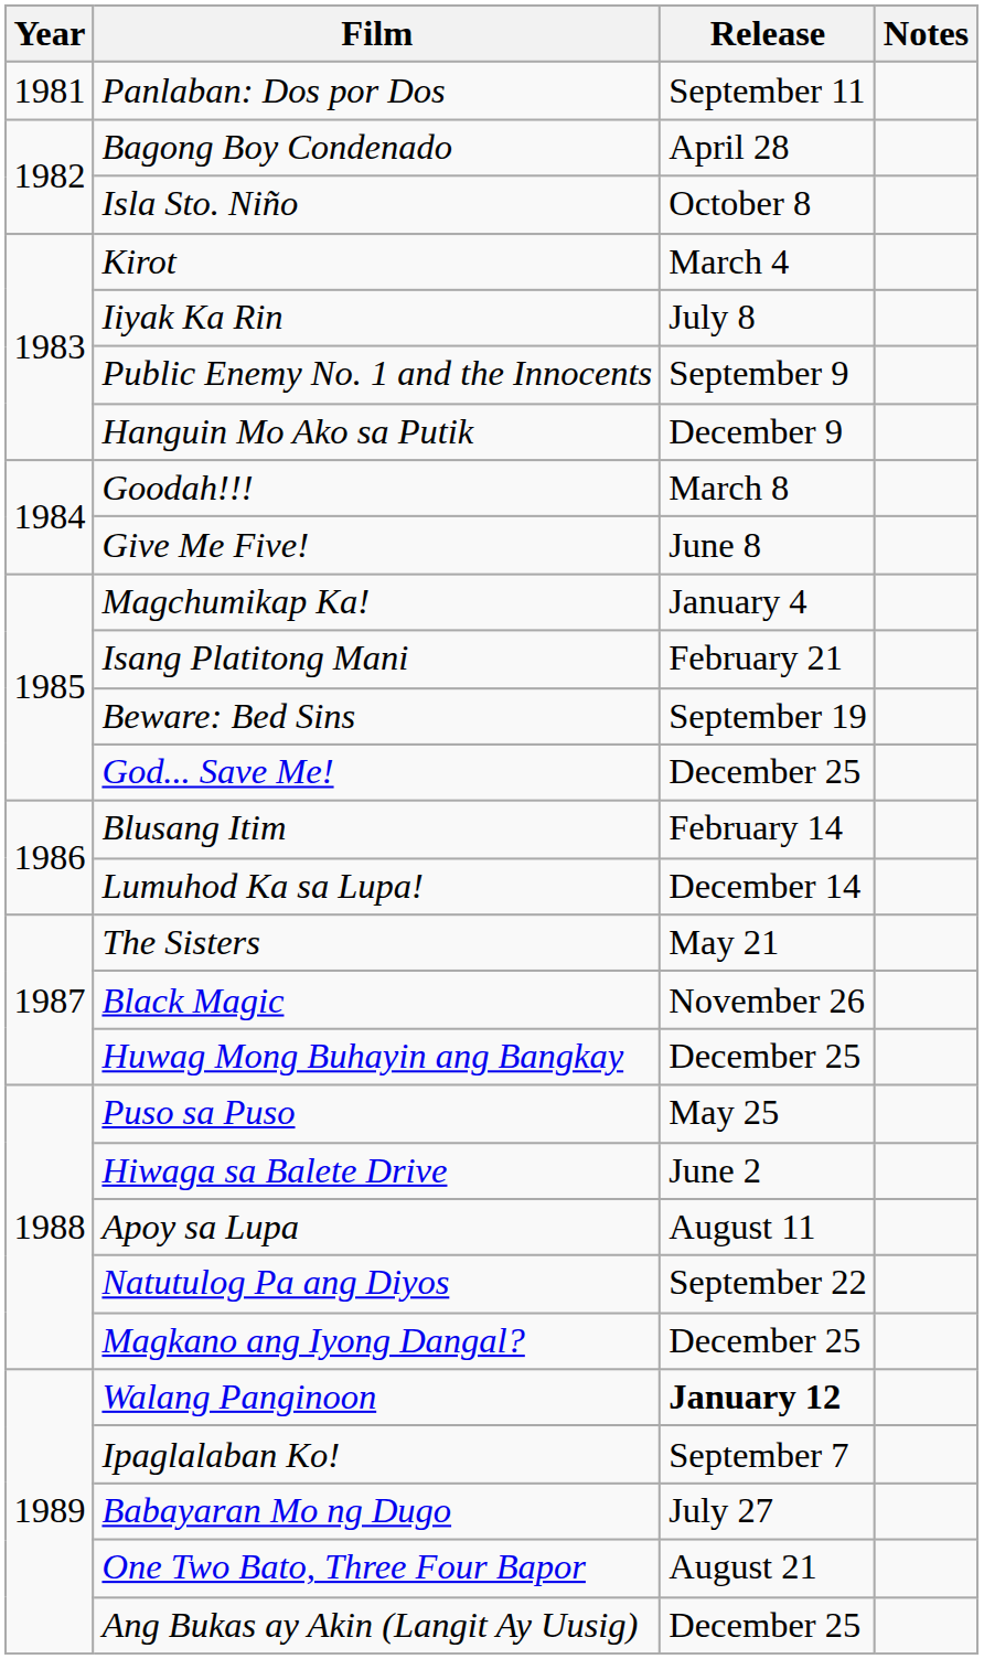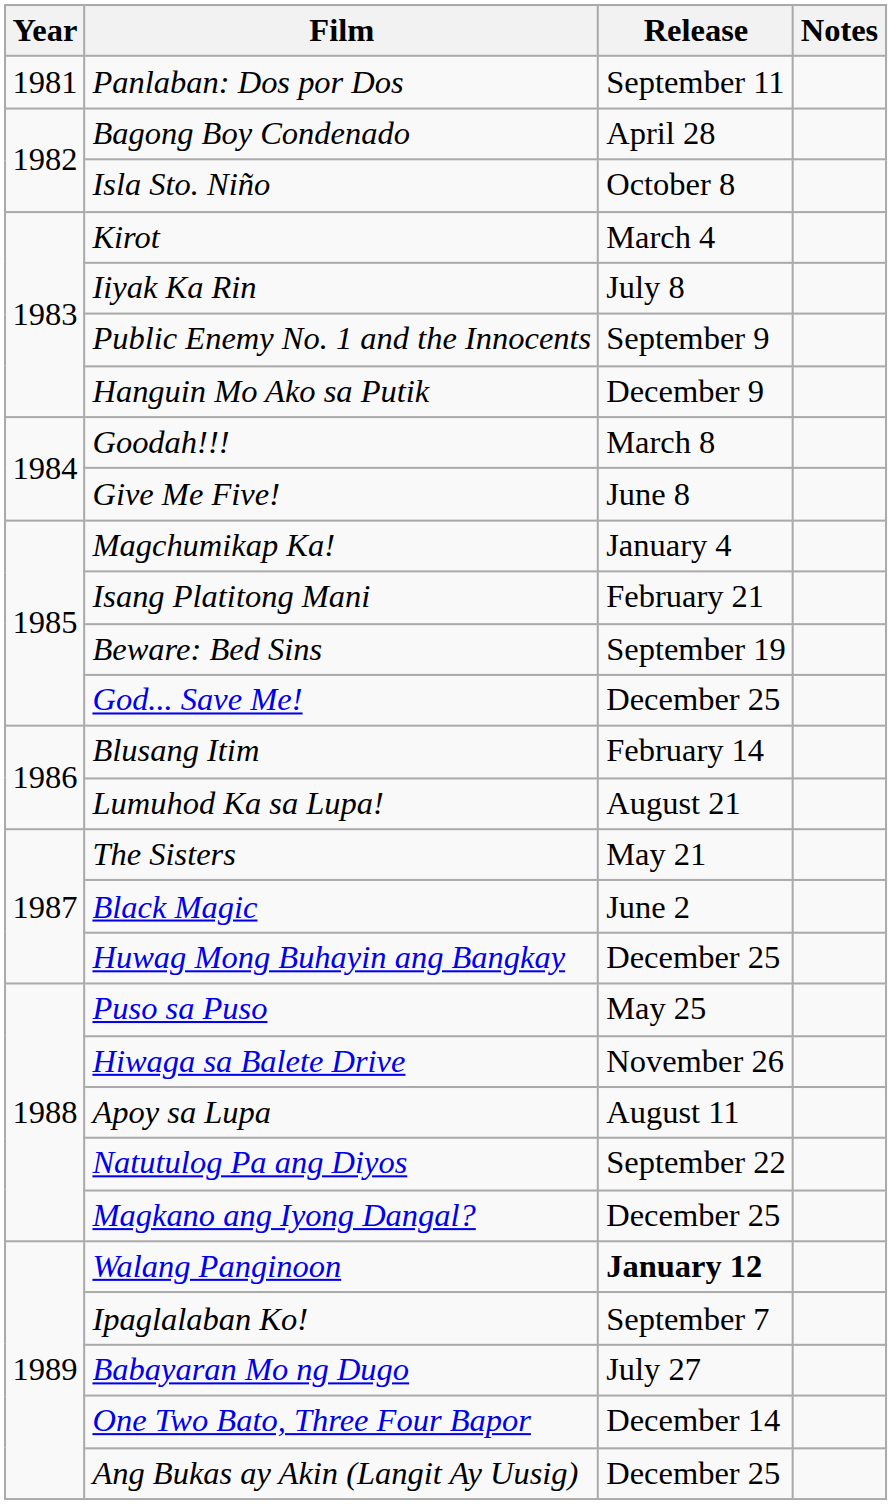 <table class="wikitable sortable">
 <tr>
 <th>Year</th>
 <th>Film</th>
 <th>Release</th>
 <th>Notes</th>
 </tr>
 <tr>
 <td>1981</td>
 <td><em>Panlaban: Dos por Dos</em></td>
 <td>September 11</td>
 <td></td>
 </tr>
 <tr>
 <td rowspan="2">1982</td>
 <td><em>Bagong Boy Condenado</em></td>
 <td>April 28</td>
 <td></td>
 </tr>
 <tr>
 <td><em>Isla Sto. Niño</em></td>
 <td>October 8</td>
 <td></td>
 </tr>
 <tr>
 <td rowspan="4">1983</td>
 <td><em>Kirot</em></td>
 <td>March 4</td>
 <td></td>
 </tr>
 <tr>
 <td><em>Iiyak Ka Rin</em></td>
 <td>July 8</td>
 <td></td>
 </tr>
 <tr>
 <td><em>Public Enemy No. 1 and the Innocents</em></td>
 <td>September 9</td>
 <td></td>
 </tr>
 <tr>
 <td><em>Hanguin Mo Ako sa Putik</em></td>
 <td>December 9</td>
 <td></td>
 </tr>
 <tr>
 <td rowspan="2">1984</td>
 <td><em>Goodah!!!</em></td>
 <td>March 8</td>
 <td></td>
 </tr>
 <tr>
 <td><em>Give Me Five!</em></td>
 <td>June 8</td>
 <td></td>
 </tr>
 <tr>
 <td rowspan="4">1985</td>
 <td><em>Magchumikap Ka!</em></td>
 <td>January 4</td>
 <td></td>
 </tr>
 <tr>
 <td><em>Isang Platitong Mani</em></td>
 <td>February 21</td>
 <td></td>
 </tr>
 <tr>
 <td><em>Beware: Bed Sins</em></td>
 <td>September 19</td>
 <td></td>
 </tr>
 <tr>
 <td><em><a href='#'>God... Save Me!</a></em></td>
 <td>December 25</td>
 <td></td>
 </tr>
 <tr>
 <td rowspan="2">1986</td>
 <td><em>Blusang Itim</em></td>
 <td>February 14</td>
 <td></td>
 </tr>
 <tr>
 <td><em>Lumuhod Ka sa Lupa!</em></td>
-<td>December 14</td>
+<td>August 21</td>
 <td></td>
 </tr>
 <tr>
 <td rowspan="3">1987</td>
 <td><em>The Sisters</em></td>
 <td>May 21</td>
 <td></td>
 </tr>
 <tr>
 <td><em><a href='#'>Black Magic</a></em></td>
-<td>November 26</td>
+<td>June 2</td>
 <td></td>
 </tr>
 <tr>
 <td><em><a href='#'>Huwag Mong Buhayin ang Bangkay</a></em></td>
 <td>December 25</td>
 <td></td>
 </tr>
 <tr>
 <td rowspan="5">1988</td>
 <td><em><a href='#'>Puso sa Puso</a></em></td>
 <td>May 25</td>
 <td></td>
 </tr>
 <tr>
 <td><em><a href='#'>Hiwaga sa Balete Drive</a></em></td>
-<td>June 2</td>
+<td>November 26</td>
 <td></td>
 </tr>
 <tr>
 <td><em>Apoy sa Lupa</em></td>
 <td>August 11</td>
 <td></td>
 </tr>
 <tr>
 <td><em><a href='#'>Natutulog Pa ang Diyos</a></em></td>
 <td>September 22</td>
 <td></td>
 </tr>
 <tr>
 <td><em><a href='#'>Magkano ang Iyong Dangal?</a></em></td>
 <td>December 25</td>
 <td></td>
 </tr>
 <tr>
 <td rowspan="5">1989</td>
 <td><em><a href='#'>Walang Panginoon</a></em></td>
 <td><strong>January 12</strong></td>
 <td></td>
 </tr>
 <tr>
 <td><em>Ipaglalaban Ko!</em></td>
 <td>September 7</td>
 <td></td>
 </tr>
 <tr>
 <td><em><a href='#'>Babayaran Mo ng Dugo</a></em></td>
 <td>July 27</td>
 <td></td>
 </tr>
 <tr>
 <td><em><a href='#'>One Two Bato, Three Four Bapor</a></em></td>
-<td>August 21</td>
+<td>December 14</td>
 <td></td>
 </tr>
 <tr>
 <td><em>Ang Bukas ay Akin (Langit Ay Uusig)</em></td>
 <td>December 25</td>
 <td></td>
 </tr>
 </table>
